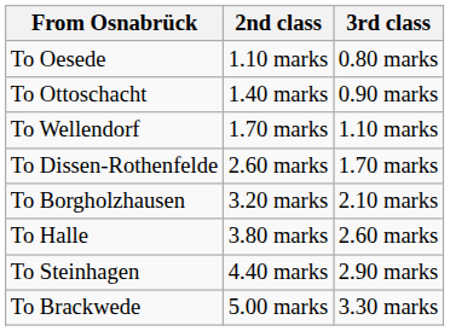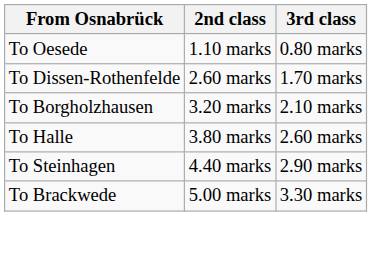 <table class="wikitable float-left">
 <tr>
 <th>From Osnabrück</th>
 <th>2nd class</th>
 <th>3rd class</th>
 </tr>
 <tr>
 <td>To Oesede</td>
 <td>1.10 marks</td>
 <td>0.80 marks</td>
-</tr>
-<tr>
-<td>To Ottoschacht</td>
-<td>1.40 marks</td>
-<td>0.90 marks</td>
-</tr>
-<tr>
-<td>To Wellendorf</td>
-<td>1.70 marks</td>
-<td>1.10 marks</td>
 </tr>
 <tr>
 <td>To Dissen-Rothenfelde</td>
 <td>2.60 marks</td>
 <td>1.70 marks</td>
 </tr>
 <tr>
 <td>To Borgholzhausen</td>
 <td>3.20 marks</td>
 <td>2.10 marks</td>
 </tr>
 <tr>
 <td>To Halle</td>
 <td>3.80 marks</td>
 <td>2.60 marks</td>
 </tr>
 <tr>
 <td>To Steinhagen</td>
 <td>4.40 marks</td>
 <td>2.90 marks</td>
 </tr>
 <tr>
 <td>To Brackwede</td>
 <td>5.00 marks</td>
 <td>3.30 marks</td>
 </tr>
 </table>
